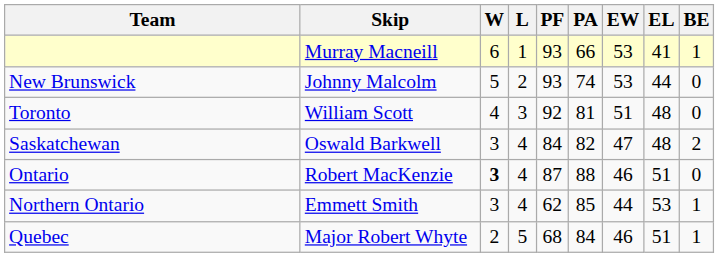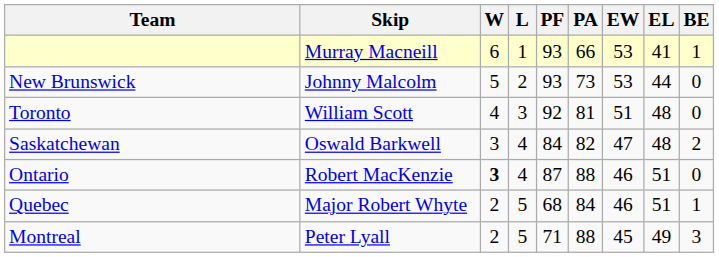 <table class=wikitable style="text-align:center;">
 <tr>
 <th bgcolor="#efefef" width="235">Team</th>
 <th bgcolor="#efefef" width="140">Skip</th>
 <th bgcolor="#efefef" width="15">W</th>
 <th bgcolor="#efefef" width="15">L</th>
 <th bgcolor="#efefef" width="15">PF</th>
 <th bgcolor="#efefef" width="15">PA</th>
 <th bgcolor="#efefef" width="15">EW</th>
 <th bgcolor="#efefef" width="15">EL</th>
 <th bgcolor="#efefef" width="15">BE</th>
 </tr>
 <tr bgcolor="#ffffcc">
 <td style="text-align:left;"></td>
 <td style="text-align:left;"><a href='#'>Murray Macneill</a></td>
 <td>6</td>
 <td>1</td>
 <td>93</td>
 <td>66</td>
 <td>53</td>
 <td>41</td>
 <td>1</td>
 </tr>
 <tr>
 <td style="text-align:left;"><a href='#'>New Brunswick</a></td>
 <td style="text-align:left;"><a href='#'>Johnny Malcolm</a></td>
 <td>5</td>
 <td>2</td>
 <td>93</td>
-<td>74</td>
+<td>73</td>
 <td>53</td>
 <td>44</td>
 <td>0</td>
 </tr>
 <tr>
 <td style="text-align:left;"><a href='#'>Toronto</a></td>
 <td style="text-align:left;"><a href='#'>William Scott</a></td>
 <td>4</td>
 <td>3</td>
 <td>92</td>
 <td>81</td>
 <td>51</td>
 <td>48</td>
 <td>0</td>
 </tr>
 <tr>
 <td style="text-align:left;"><a href='#'>Saskatchewan</a></td>
 <td style="text-align:left;"><a href='#'>Oswald Barkwell</a></td>
 <td>3</td>
 <td>4</td>
 <td>84</td>
 <td>82</td>
 <td>47</td>
 <td>48</td>
 <td>2</td>
 </tr>
 <tr>
 <td style="text-align:left;"><a href='#'>Ontario</a></td>
 <td style="text-align:left;"><a href='#'>Robert MacKenzie</a></td>
 <td><strong>3</strong></td>
 <td>4</td>
 <td>87</td>
 <td>88</td>
 <td>46</td>
 <td>51</td>
 <td>0</td>
 </tr>
 <tr>
-<td style="text-align:left;"><a href='#'>Northern Ontario</a></td>
-<td style="text-align:left;"><a href='#'>Emmett Smith</a></td>
-<td>3</td>
-<td>4</td>
-<td>62</td>
-<td>85</td>
-<td>44</td>
-<td>53</td>
-<td>1</td>
-</tr>
-<tr>
 <td style="text-align:left;"><a href='#'>Quebec</a></td>
 <td style="text-align:left;"><a href='#'>Major Robert Whyte</a></td>
 <td>2</td>
 <td>5</td>
 <td>68</td>
 <td>84</td>
 <td>46</td>
 <td>51</td>
 <td>1</td>
 </tr>
+<tr>
+<td style="text-align:left;"><a href='#'>Montreal</a></td>
+<td style="text-align:left;"><a href='#'>Peter Lyall</a></td>
+<td>2</td>
+<td>5</td>
+<td>71</td>
+<td>88</td>
+<td>45</td>
+<td>49</td>
+<td>3</td>
+</tr>
 </table>
